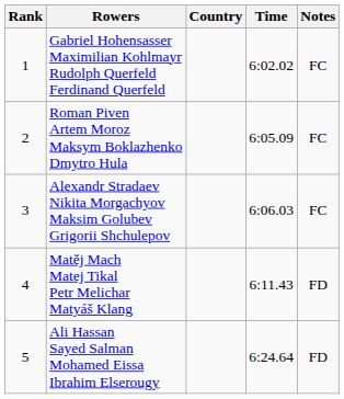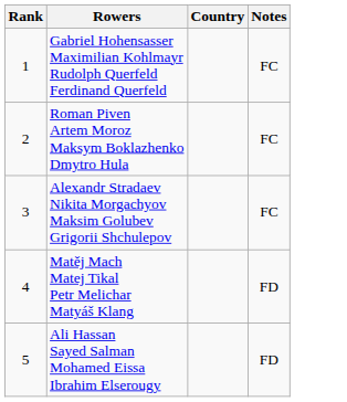 <table class="wikitable" style="text-align:center">
 <tr>
 <th>Rank</th>
 <th>Rowers</th>
 <th>Country</th>
-<th>Time</th>
 <th>Notes</th>
 </tr>
 <tr>
 <td>1</td>
 <td align="left"><a href='#'>Gabriel Hohensasser</a><br><a href='#'>Maximilian Kohlmayr</a><br><a href='#'>Rudolph Querfeld</a><br><a href='#'>Ferdinand Querfeld</a></td>
 <td align="left"></td>
-<td>6:02.02</td>
 <td>FC</td>
 </tr>
 <tr>
 <td>2</td>
 <td align="left"><a href='#'>Roman Piven</a><br><a href='#'>Artem Moroz</a><br><a href='#'>Maksym Boklazhenko</a><br><a href='#'>Dmytro Hula</a></td>
 <td align="left"></td>
-<td>6:05.09</td>
 <td>FC</td>
 </tr>
 <tr>
 <td>3</td>
 <td align="left"><a href='#'>Alexandr Stradaev</a><br><a href='#'>Nikita Morgachyov</a><br><a href='#'>Maksim Golubev</a><br><a href='#'>Grigorii Shchulepov</a></td>
 <td align="left"></td>
-<td>6:06.03</td>
 <td>FC</td>
 </tr>
 <tr>
 <td>4</td>
 <td align="left"><a href='#'>Matěj Mach</a><br><a href='#'>Matej Tikal</a><br><a href='#'>Petr Melichar</a><br><a href='#'>Matyáš Klang</a></td>
 <td align="left"></td>
-<td>6:11.43</td>
 <td>FD</td>
 </tr>
 <tr>
 <td>5</td>
 <td align="left"><a href='#'>Ali Hassan</a><br><a href='#'>Sayed Salman</a><br><a href='#'>Mohamed Eissa</a><br><a href='#'>Ibrahim Elserougy</a></td>
 <td align="left"></td>
-<td>6:24.64</td>
 <td>FD</td>
 </tr>
 </table>
